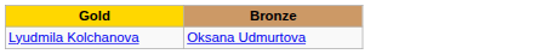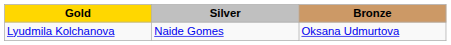 <table class="wikitable" style="text-align:left">
 <tr align="center">
 <td width=200 bgcolor=gold><strong>Gold</strong></td>
+<td width=200 bgcolor=silver><strong>Silver</strong></td>
 <td width=200 bgcolor=CC9966><strong>Bronze</strong></td>
 </tr>
 <tr>
 <td><a href='#'>Lyudmila Kolchanova</a><br><em></em></td>
+<td><a href='#'>Naide Gomes</a><br><em></em></td>
 <td><a href='#'>Oksana Udmurtova</a><br><em></em></td>
 </tr>
 </table>
